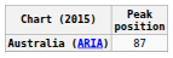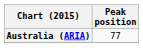 <table class="wikitable sortable plainrowheaders" style="text-align:center">
 <tr>
 <th scope="col">Chart (2015)</th>
 <th scope="col">Peak<br>position</th>
 </tr>
 <tr>
 <th scope="row">Australia (<a href='#'>ARIA</a>)</th>
-<td>87</td>
+<td>77</td>
 </tr>
 <tr>
 </tr>
 <tr>
 </tr>
 <tr>
 </tr>
 <tr>
 </tr>
 <tr>
 </tr>
 <tr>
 </tr>
 <tr>
 </tr>
 <tr>
 </tr>
 <tr>
 </tr>
 <tr>
 </tr>
 </table>
